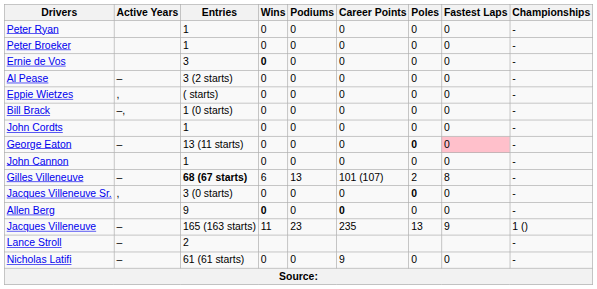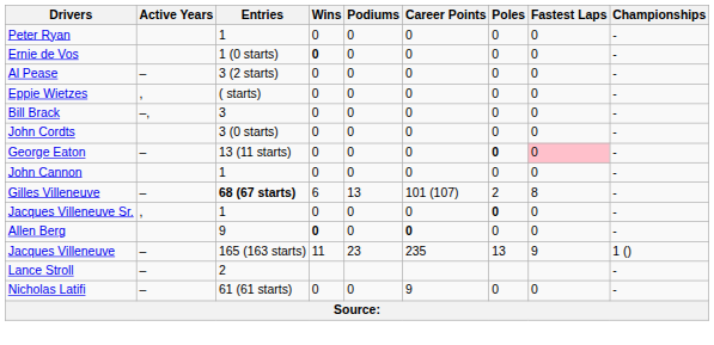 <table class="wikitable sortable" border="1">
 <tr>
 <th scope="col">Drivers</th>
 <th scope="col">Active Years</th>
 <th scope="col">Entries</th>
 <th scope="col">Wins</th>
 <th scope="col">Podiums</th>
 <th scope="col">Career Points</th>
 <th scope="col">Poles</th>
 <th scope="col">Fastest Laps</th>
 <th scope="col">Championships</th>
 </tr>
 <tr>
 <td><a href='#'>Peter Ryan</a></td>
 <td></td>
 <td>1</td>
 <td>0</td>
 <td>0</td>
 <td>0</td>
 <td>0</td>
 <td>0</td>
 <td>-</td>
 </tr>
 <tr>
-<td><a href='#'>Peter Broeker</a></td>
-<td></td>
-<td>1</td>
-<td>0</td>
-<td>0</td>
-<td>0</td>
-<td>0</td>
-<td>0</td>
-<td>-</td>
-</tr>
-<tr>
 <td><a href='#'>Ernie de Vos</a></td>
 <td></td>
-<td>3</td>
+<td>1 (0 starts)</td>
 <td><strong>0</strong></td>
 <td>0</td>
 <td>0</td>
 <td>0</td>
 <td>0</td>
 <td>-</td>
 </tr>
 <tr>
 <td><a href='#'>Al Pease</a></td>
 <td>–</td>
 <td>3 (2 starts)</td>
 <td>0</td>
 <td>0</td>
 <td>0</td>
 <td>0</td>
 <td>0</td>
 <td>-</td>
 </tr>
 <tr>
 <td><a href='#'>Eppie Wietzes</a></td>
 <td>, </td>
 <td> ( starts)</td>
 <td>0</td>
 <td>0</td>
 <td>0</td>
 <td>0</td>
 <td>0</td>
 <td>-</td>
 </tr>
 <tr>
 <td><a href='#'>Bill Brack</a></td>
 <td>–, </td>
-<td>1 (0 starts)</td>
+<td>3</td>
 <td>0</td>
 <td>0</td>
 <td>0</td>
 <td>0</td>
 <td>0</td>
 <td>-</td>
 </tr>
 <tr>
 <td><a href='#'>John Cordts</a></td>
 <td></td>
-<td>1</td>
+<td>3 (0 starts)</td>
 <td>0</td>
 <td>0</td>
 <td>0</td>
 <td>0</td>
 <td>0</td>
 <td>-</td>
 </tr>
 <tr>
 <td><a href='#'>George Eaton</a></td>
 <td>–</td>
 <td>13 (11 starts)</td>
 <td>0</td>
 <td>0</td>
 <td>0</td>
 <td><strong>0</strong></td>
 <td style="background: pink;">0</td>
 <td>-</td>
 </tr>
 <tr>
 <td><a href='#'>John Cannon</a></td>
 <td></td>
 <td>1</td>
 <td>0</td>
 <td>0</td>
 <td>0</td>
 <td>0</td>
 <td>0</td>
 <td>-</td>
 </tr>
 <tr>
 <td><a href='#'>Gilles Villeneuve</a></td>
 <td>–</td>
 <td><strong>68 (67 starts)</strong></td>
 <td>6</td>
 <td>13</td>
 <td>101 (107) </td>
 <td>2</td>
 <td>8</td>
 <td>-</td>
 </tr>
 <tr>
 <td><a href='#'>Jacques Villeneuve Sr.</a></td>
 <td>, </td>
-<td>3 (0 starts)</td>
+<td>1</td>
 <td>0</td>
 <td>0</td>
 <td>0</td>
 <td><strong>0</strong></td>
 <td>0</td>
 <td>-</td>
 </tr>
 <tr>
 <td><a href='#'>Allen Berg</a></td>
 <td></td>
 <td>9</td>
 <td><strong>0</strong></td>
 <td>0</td>
 <td><strong>0</strong></td>
 <td>0</td>
 <td>0</td>
 <td>-</td>
 </tr>
 <tr>
 <td><a href='#'>Jacques Villeneuve</a></td>
 <td>–</td>
 <td>165 (163 starts)</td>
 <td>11</td>
 <td>23</td>
 <td>235</td>
 <td>13</td>
 <td>9</td>
 <td>1 ()</td>
 </tr>
 <tr>
 <td><a href='#'>Lance Stroll</a></td>
 <td>–</td>
 <td>2</td>
 <td></td>
 <td></td>
 <td></td>
 <td></td>
 <td></td>
 <td>-</td>
 </tr>
 <tr>
 <td><a href='#'>Nicholas Latifi</a></td>
 <td>–</td>
 <td>61 (61 starts)</td>
 <td>0</td>
 <td>0</td>
 <td>9</td>
 <td>0</td>
 <td>0</td>
 <td>-</td>
 </tr>
 <tr>
 <th colspan=9>Source:</th>
 </tr>
 </table>
